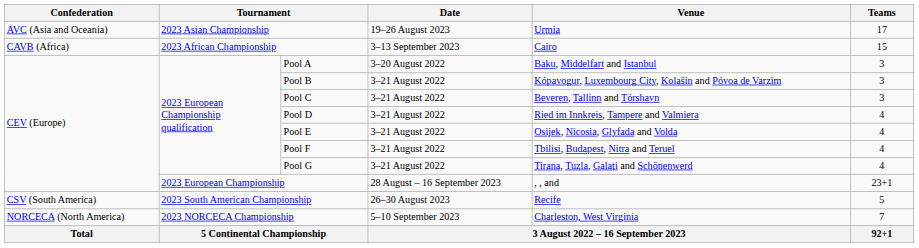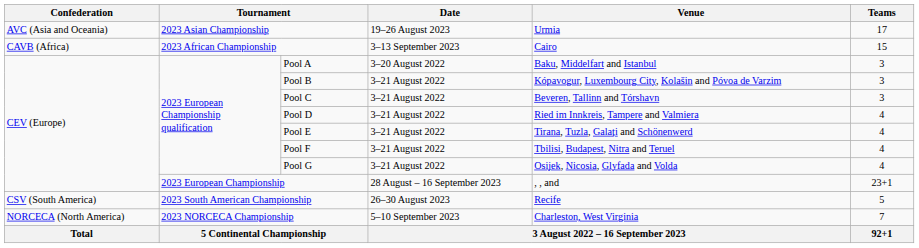 <table class="wikitable" style="width:100%; font-size:88%">
 <tr>
 <th style="width:17%">Confederation</th>
 <th colspan="2" style="width:23%">Tournament</th>
 <th style-"width:19%">Date</th>
 <th style="width:35%">Venue</th>
 <th style="width:7%">Teams</th>
 </tr>
 <tr>
 <td rowspan=1><a href='#'>AVC</a> (Asia and Oceania)</td>
 <td colspan=2><a href='#'>2023 Asian Championship</a></td>
 <td>19–26 August 2023</td>
 <td> <a href='#'>Urmia</a></td>
 <td style="text-align:center">17</td>
 </tr>
 <tr>
 <td rowspan=1><a href='#'>CAVB</a> (Africa)</td>
 <td colspan=2><a href='#'>2023 African Championship</a></td>
 <td>3–13 September 2023</td>
 <td> <a href='#'>Cairo</a></td>
 <td style="text-align:center">15</td>
 </tr>
 <tr>
 <td rowspan=8><a href='#'>CEV</a> (Europe)</td>
 <td rowspan=7><a href='#'>2023 European Championship<br>qualification</a></td>
 <td style="width:120px">Pool A</td>
 <td>3–20 August 2022</td>
 <td> <a href='#'>Baku</a>,  <a href='#'>Middelfart</a> and  <a href='#'>Istanbul</a></td>
 <td style="text-align:center">3</td>
 </tr>
 <tr>
 <td>Pool B</td>
 <td>3–21 August 2022</td>
 <td> <a href='#'>Kópavogur</a>,  <a href='#'>Luxembourg City</a>,  <a href='#'>Kolašin</a> and  <a href='#'>Póvoa de Varzim</a></td>
 <td style="text-align:center">3</td>
 </tr>
 <tr>
 <td>Pool C</td>
 <td>3–21 August 2022</td>
 <td> <a href='#'>Beveren</a>,  <a href='#'>Tallinn</a> and  <a href='#'>Tórshavn</a></td>
 <td style="text-align:center">3</td>
 </tr>
 <tr>
 <td>Pool D</td>
 <td>3–21 August 2022</td>
 <td> <a href='#'>Ried im Innkreis</a>,  <a href='#'>Tampere</a> and  <a href='#'>Valmiera</a></td>
 <td style="text-align:center">4</td>
 </tr>
 <tr>
 <td>Pool E</td>
 <td>3–21 August 2022</td>
-<td> <a href='#'>Osijek</a>,  <a href='#'>Nicosia</a>,  <a href='#'>Glyfada</a> and  <a href='#'>Volda</a></td>
+<td> <a href='#'>Tirana</a>,  <a href='#'>Tuzla</a>,  <a href='#'>Galați</a> and  <a href='#'>Schönenwerd</a></td>
 <td style="text-align:center">4</td>
 </tr>
 <tr>
 <td>Pool F</td>
 <td>3–21 August 2022</td>
 <td> <a href='#'>Tbilisi</a>,  <a href='#'>Budapest</a>,  <a href='#'>Nitra</a> and  <a href='#'>Teruel</a></td>
 <td style="text-align:center">4</td>
 </tr>
 <tr>
 <td>Pool G</td>
 <td>3–21 August 2022</td>
-<td> <a href='#'>Tirana</a>,  <a href='#'>Tuzla</a>,  <a href='#'>Galați</a> and  <a href='#'>Schönenwerd</a></td>
+<td> <a href='#'>Osijek</a>,  <a href='#'>Nicosia</a>,  <a href='#'>Glyfada</a> and  <a href='#'>Volda</a></td>
 <td style="text-align:center">4</td>
 </tr>
 <tr>
 <td colspan=2><a href='#'>2023 European Championship</a></td>
 <td>28 August – 16 September 2023</td>
 <td>, ,  and </td>
 <td style="text-align:center">23+1</td>
 </tr>
 <tr>
 <td rowspan=1><a href='#'>CSV</a> (South America)</td>
 <td colspan=2><a href='#'>2023 South American Championship</a></td>
 <td>26–30 August 2023</td>
 <td> <a href='#'>Recife</a></td>
 <td style="text-align:center">5</td>
 </tr>
 <tr>
 <td rowspan=1><a href='#'>NORCECA</a> (North America)</td>
 <td colspan=2><a href='#'>2023 NORCECA Championship</a></td>
 <td>5–10 September 2023</td>
 <td> <a href='#'>Charleston, West Virginia</a></td>
 <td style="text-align:center">7</td>
 </tr>
 <tr>
 <th>Total</th>
 <th colspan=2>5 Continental Championship</th>
 <th colspan=2>3 August 2022 – 16 September 2023</th>
 <th>92+1</th>
 </tr>
 </table>
